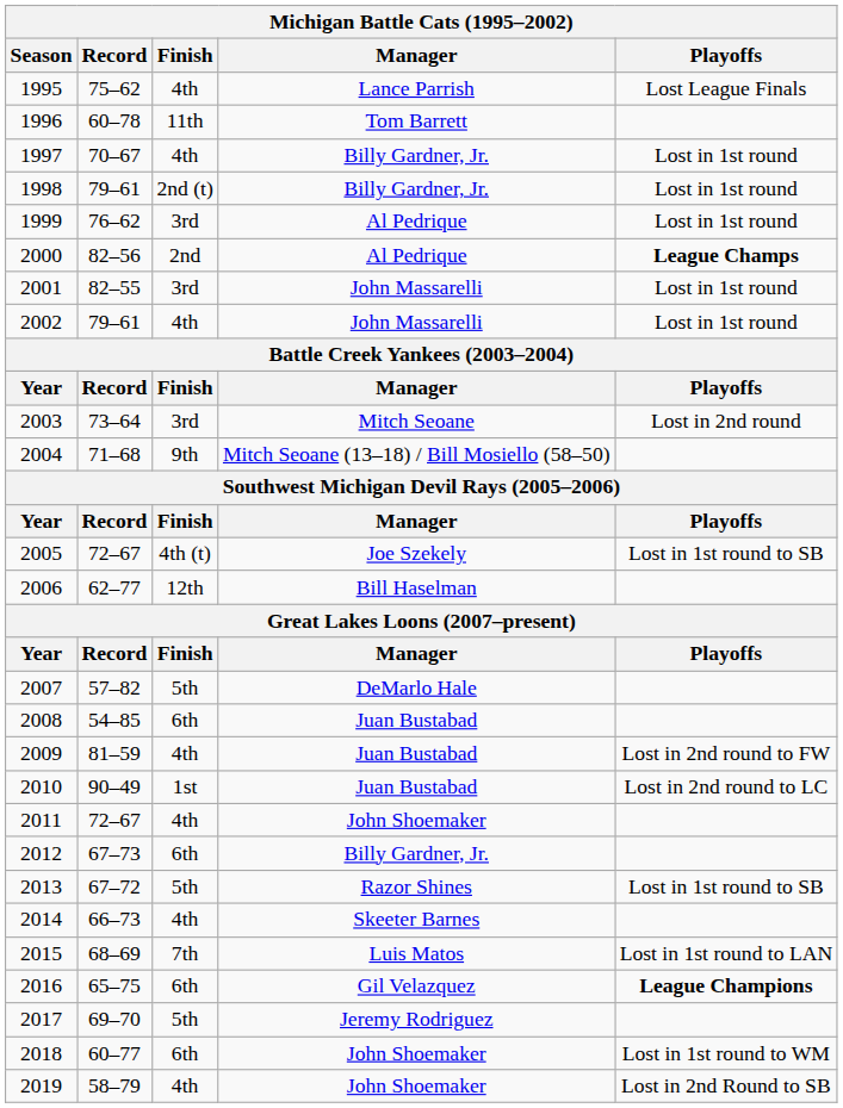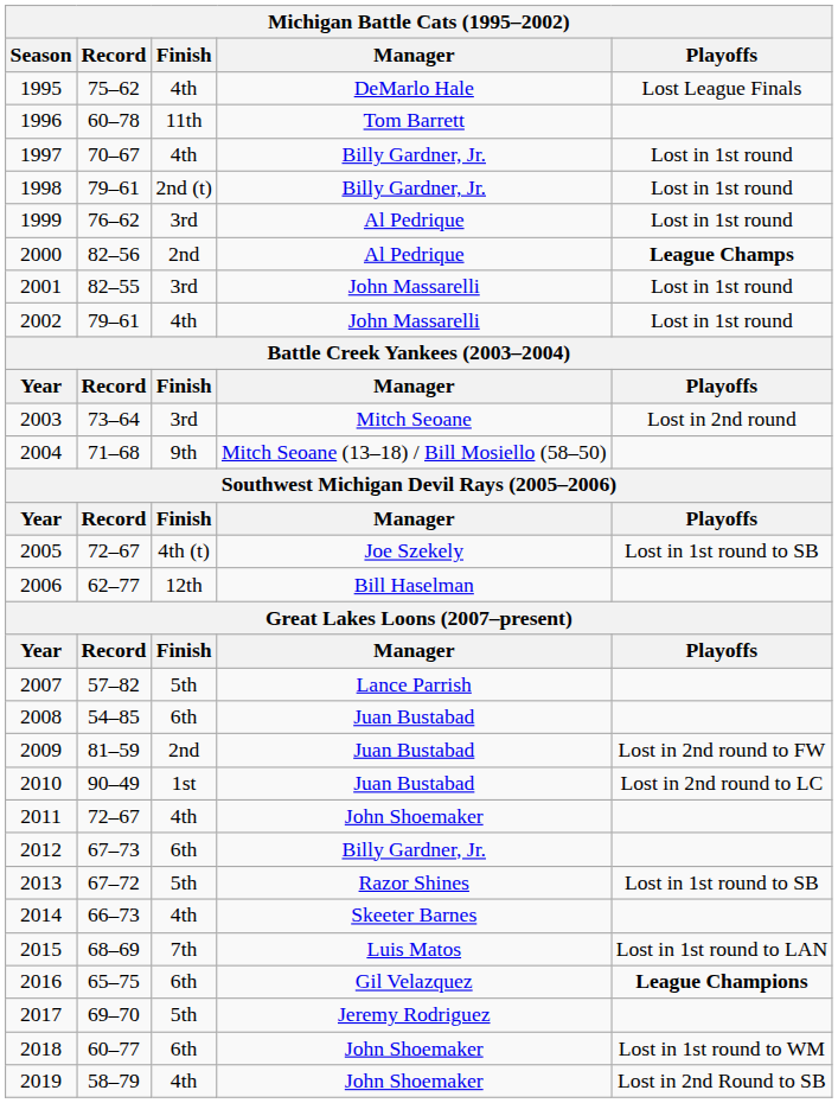 <table class="wikitable">
 <tr>
 <th colspan="5">Michigan Battle Cats (1995–2002)</th>
 </tr>
 <tr style="background: #F2F2F2;">
 <th>Season</th>
 <th>Record</th>
 <th>Finish</th>
 <th>Manager</th>
 <th>Playoffs</th>
 </tr>
 <tr align=center>
 <td>1995</td>
 <td>75–62</td>
 <td>4th</td>
-<td><a href='#'>Lance Parrish</a></td>
+<td><a href='#'>DeMarlo Hale</a></td>
 <td>Lost League Finals</td>
 </tr>
 <tr align=center>
 <td>1996</td>
 <td>60–78</td>
 <td>11th</td>
 <td><a href='#'>Tom Barrett</a></td>
 <td></td>
 </tr>
 <tr align=center>
 <td>1997</td>
 <td>70–67</td>
 <td>4th</td>
 <td><a href='#'>Billy Gardner, Jr.</a></td>
 <td>Lost in 1st round</td>
 </tr>
 <tr align=center>
 <td>1998</td>
 <td>79–61</td>
 <td>2nd (t)</td>
 <td><a href='#'>Billy Gardner, Jr.</a></td>
 <td>Lost in 1st round</td>
 </tr>
 <tr align=center>
 <td>1999</td>
 <td>76–62</td>
 <td>3rd</td>
 <td><a href='#'>Al Pedrique</a></td>
 <td>Lost in 1st round</td>
 </tr>
 <tr align=center>
 <td>2000</td>
 <td>82–56</td>
 <td>2nd</td>
 <td><a href='#'>Al Pedrique</a></td>
 <td><strong>League Champs</strong></td>
 </tr>
 <tr align=center>
 <td>2001</td>
 <td>82–55</td>
 <td>3rd</td>
 <td><a href='#'>John Massarelli</a></td>
 <td>Lost in 1st round</td>
 </tr>
 <tr align=center>
 <td>2002</td>
 <td>79–61</td>
 <td>4th</td>
 <td><a href='#'>John Massarelli</a></td>
 <td>Lost in 1st round</td>
 </tr>
 <tr>
 <th colspan="5">Battle Creek Yankees (2003–2004)</th>
 </tr>
 <tr style="background: #F2F2F2;">
 <th>Year</th>
 <th>Record</th>
 <th>Finish</th>
 <th>Manager</th>
 <th>Playoffs</th>
 </tr>
 <tr align=center>
 <td>2003</td>
 <td>73–64</td>
 <td>3rd</td>
 <td><a href='#'>Mitch Seoane</a></td>
 <td>Lost in 2nd round</td>
 </tr>
 <tr align=center>
 <td>2004</td>
 <td>71–68</td>
 <td>9th</td>
 <td><a href='#'>Mitch Seoane</a> (13–18) / <a href='#'>Bill Mosiello</a> (58–50)</td>
 <td></td>
 </tr>
 <tr>
 <th colspan="5">Southwest Michigan Devil Rays (2005–2006)</th>
 </tr>
 <tr style="background: #F2F2F2;">
 <th>Year</th>
 <th>Record</th>
 <th>Finish</th>
 <th>Manager</th>
 <th>Playoffs</th>
 </tr>
 <tr align=center>
 <td>2005</td>
 <td>72–67</td>
 <td>4th (t)</td>
 <td><a href='#'>Joe Szekely</a></td>
 <td>Lost in 1st round to SB</td>
 </tr>
 <tr align=center>
 <td>2006</td>
 <td>62–77</td>
 <td>12th</td>
 <td><a href='#'>Bill Haselman</a></td>
 <td></td>
 </tr>
 <tr>
 <th colspan="5">Great Lakes Loons (2007–present)</th>
 </tr>
 <tr style="background: #F2F2F2;">
 <th>Year</th>
 <th>Record</th>
 <th>Finish</th>
 <th>Manager</th>
 <th>Playoffs</th>
 </tr>
 <tr align=center>
 <td>2007</td>
 <td>57–82</td>
 <td>5th</td>
-<td><a href='#'>DeMarlo Hale</a></td>
+<td><a href='#'>Lance Parrish</a></td>
 <td></td>
 </tr>
 <tr align=center>
 <td>2008</td>
 <td>54–85</td>
 <td>6th</td>
 <td><a href='#'>Juan Bustabad</a></td>
 <td></td>
 </tr>
 <tr align=center>
 <td>2009</td>
 <td>81–59</td>
-<td>4th</td>
+<td>2nd</td>
 <td><a href='#'>Juan Bustabad</a></td>
 <td>Lost in 2nd round to FW</td>
 </tr>
 <tr align=center>
 <td>2010</td>
 <td>90–49</td>
 <td>1st</td>
 <td><a href='#'>Juan Bustabad</a></td>
 <td>Lost in 2nd round to LC</td>
 </tr>
 <tr align=center>
 <td>2011</td>
 <td>72–67</td>
 <td>4th</td>
 <td><a href='#'>John Shoemaker</a></td>
 <td></td>
 </tr>
 <tr align=center>
 <td>2012</td>
 <td>67–73</td>
 <td>6th</td>
 <td><a href='#'>Billy Gardner, Jr.</a></td>
 <td></td>
 </tr>
 <tr align=center>
 <td>2013</td>
 <td>67–72</td>
 <td>5th</td>
 <td><a href='#'>Razor Shines</a></td>
 <td>Lost in 1st round to SB</td>
 </tr>
 <tr align=center>
 <td>2014</td>
 <td>66–73</td>
 <td>4th</td>
 <td><a href='#'>Skeeter Barnes</a></td>
 <td></td>
 </tr>
 <tr align=center>
 <td>2015</td>
 <td>68–69</td>
 <td>7th</td>
 <td><a href='#'>Luis Matos</a></td>
 <td>Lost in 1st round to LAN</td>
 </tr>
 <tr align=center>
 <td>2016</td>
 <td>65–75</td>
 <td>6th</td>
 <td><a href='#'>Gil Velazquez</a></td>
 <td><strong>League Champions</strong></td>
 </tr>
 <tr align=center>
 <td>2017</td>
 <td>69–70</td>
 <td>5th</td>
 <td><a href='#'>Jeremy Rodriguez</a></td>
 <td></td>
 </tr>
 <tr align=center>
 <td>2018</td>
 <td>60–77</td>
 <td>6th</td>
 <td><a href='#'>John Shoemaker</a></td>
 <td>Lost in 1st round to WM</td>
 </tr>
 <tr align=center>
 <td>2019</td>
 <td>58–79</td>
 <td>4th</td>
 <td><a href='#'>John Shoemaker</a></td>
 <td>Lost in 2nd Round to SB</td>
 </tr>
 </table>
